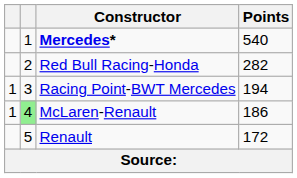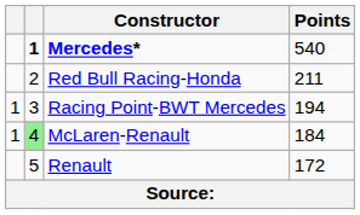 <table class="wikitable" style="font-size: 85%;">
 <tr>
 <th scope="col"></th>
 <th scope="col"></th>
 <th scope="col">Constructor</th>
 <th scope="col">Points</th>
 </tr>
 <tr>
 <td align="left"></td>
-<td align="center">1</td>
+<td align="center"><strong>1</strong></td>
 <td> <strong><a href='#'>Mercedes</a>*</strong></td>
 <td align="left">540</td>
 </tr>
 <tr>
 <td align="left"></td>
 <td align="center">2</td>
 <td> <a href='#'>Red Bull Racing</a>-<a href='#'>Honda</a></td>
-<td align="left">282</td>
+<td align="left">211</td>
 </tr>
 <tr>
 <td align="left"> 1</td>
 <td align="center">3</td>
 <td> <a href='#'>Racing Point</a>-<a href='#'>BWT Mercedes</a></td>
 <td align="left">194</td>
 </tr>
 <tr>
 <td align="left"> 1</td>
 <td align="center" style="background: lightgreen;">4</td>
 <td> <a href='#'>McLaren</a>-<a href='#'>Renault</a></td>
-<td align="left">186</td>
+<td align="left">184</td>
 </tr>
 <tr>
 <td align="left"></td>
 <td align="center">5</td>
 <td> <a href='#'>Renault</a></td>
 <td align="left">172</td>
 </tr>
 <tr>
 <th colspan=4>Source:</th>
 </tr>
 </table>
